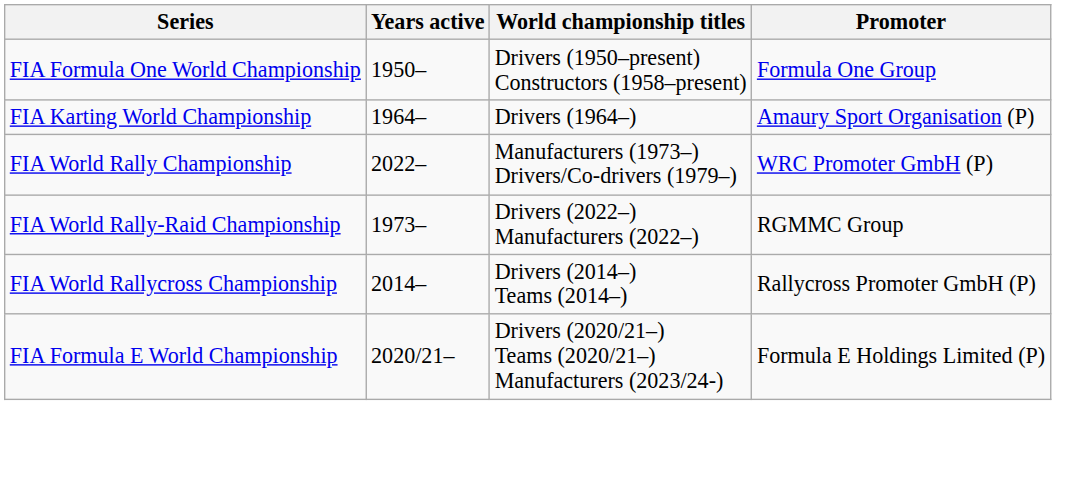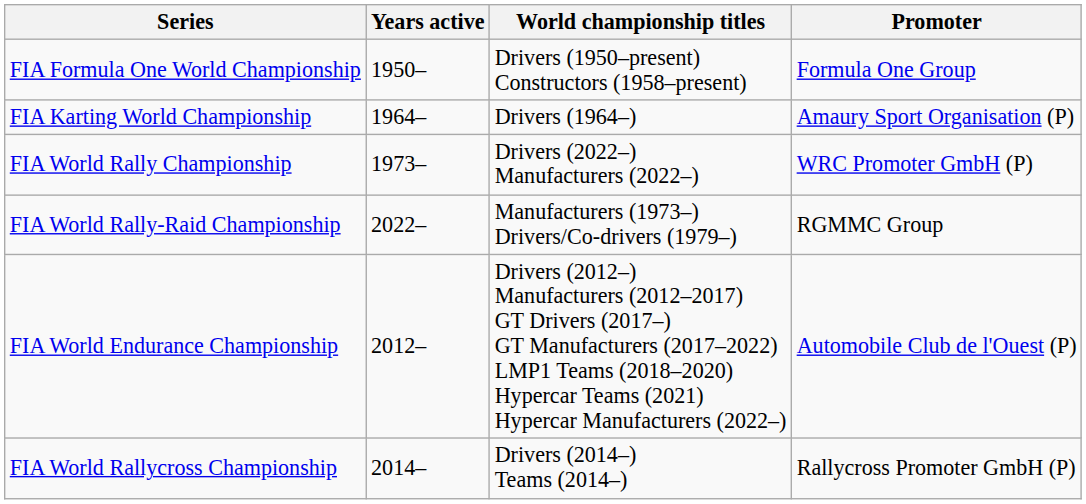 <table class="wikitable">
 <tr>
 <th>Series</th>
 <th>Years active</th>
 <th>World championship titles </th>
 <th>Promoter</th>
 </tr>
 <tr>
 <td><a href='#'>FIA Formula One World Championship</a></td>
 <td>1950–</td>
 <td>Drivers (1950–present)<br>Constructors (1958–present)</td>
 <td><a href='#'>Formula One Group</a></td>
 </tr>
 <tr>
 <td><a href='#'>FIA Karting World Championship</a></td>
 <td>1964–</td>
 <td>Drivers (1964–)</td>
 <td><a href='#'>Amaury Sport Organisation</a> (P)</td>
 </tr>
 <tr>
 <td><a href='#'>FIA World Rally Championship</a></td>
-<td>2022–</td>
-<td>Manufacturers (1973–)<br>Drivers/Co-drivers (1979–)</td>
+<td>1973–</td>
+<td>Drivers (2022–)<br>Manufacturers (2022–)</td>
 <td><a href='#'>WRC Promoter GmbH</a> (P)</td>
 </tr>
 <tr>
 <td><a href='#'>FIA World Rally-Raid Championship</a></td>
-<td>1973–</td>
-<td>Drivers (2022–)<br>Manufacturers (2022–)</td>
+<td>2022–</td>
+<td>Manufacturers (1973–)<br>Drivers/Co-drivers (1979–)</td>
 <td>RGMMC Group</td>
+</tr>
+<tr>
+<td><a href='#'>FIA World Endurance Championship</a></td>
+<td>2012–</td>
+<td>Drivers (2012–)<br>Manufacturers (2012–2017)<br>GT Drivers (2017–)<br>GT Manufacturers (2017–2022)<br>LMP1 Teams (2018–2020)<br>Hypercar Teams (2021)<br>Hypercar Manufacturers (2022–)</td>
+<td><a href='#'>Automobile Club de l'Ouest</a> (P)</td>
 </tr>
 <tr>
 <td><a href='#'>FIA World Rallycross Championship</a></td>
 <td>2014–</td>
 <td>Drivers (2014–)<br>Teams (2014–)</td>
 <td>Rallycross Promoter GmbH (P)</td>
 </tr>
-<tr>
-<td><a href='#'>FIA Formula E World Championship</a></td>
-<td>2020/21–</td>
-<td>Drivers (2020/21–)<br>Teams (2020/21–)<br>Manufacturers (2023/24-)</td>
-<td>Formula E Holdings Limited (P)</td>
-</tr>
 </table>
